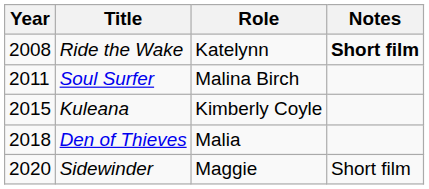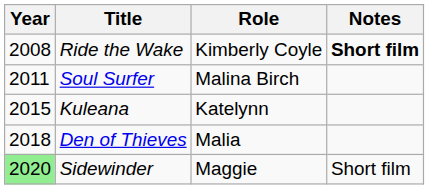 <table class="sortable wikitable">
 <tr>
 <th>Year</th>
 <th>Title</th>
 <th>Role</th>
 <th class="unsortable">Notes</th>
 </tr>
 <tr>
 <td>2008</td>
 <td><em>Ride the Wake</em></td>
-<td>Katelynn</td>
+<td>Kimberly Coyle</td>
 <td><strong>Short film</strong></td>
 </tr>
 <tr>
 <td>2011</td>
 <td><em><a href='#'>Soul Surfer</a></em></td>
 <td>Malina Birch</td>
 <td></td>
 </tr>
 <tr>
 <td>2015</td>
 <td><em>Kuleana</em></td>
-<td>Kimberly Coyle</td>
+<td>Katelynn</td>
 <td></td>
 </tr>
 <tr>
 <td>2018</td>
 <td><em><a href='#'>Den of Thieves</a></em></td>
 <td>Malia</td>
 <td></td>
 </tr>
 <tr>
-<td>2020</td>
+<td style="background: lightgreen;">2020</td>
 <td><em>Sidewinder</em></td>
 <td>Maggie</td>
 <td>Short film</td>
 </tr>
 </table>
